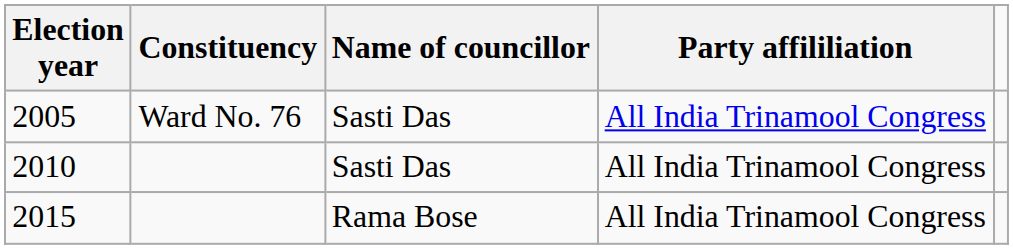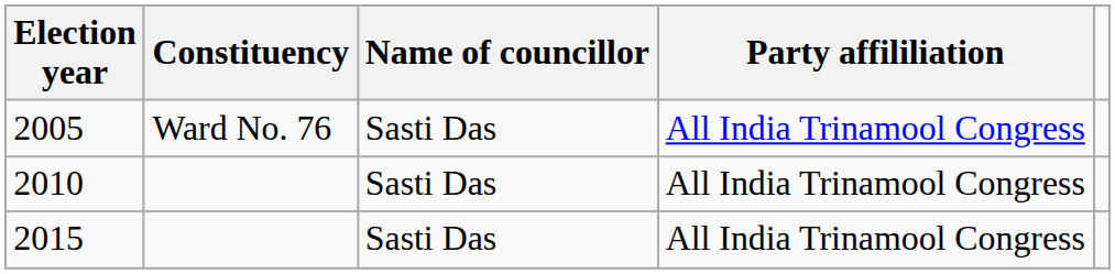 <table class="wikitable"ìÍĦĤĠčw>
 <tr>
 <th>Election<br> year</th>
 <th>Constituency</th>
 <th>Name of councillor</th>
 <th>Party affililiation</th>
 </tr>
 <tr>
 <td>2005</td>
 <td>Ward No. 76</td>
 <td>Sasti Das</td>
 <td><a href='#'>All India Trinamool Congress</a></td>
 <td></td>
 </tr>
 <tr>
 <td>2010</td>
 <td></td>
 <td>Sasti Das</td>
 <td>All India Trinamool Congress</td>
 <td></td>
 </tr>
 <tr>
 <td>2015</td>
 <td></td>
-<td>Rama Bose</td>
+<td>Sasti Das</td>
 <td>All India Trinamool Congress</td>
 <td></td>
 </tr>
 </table>
